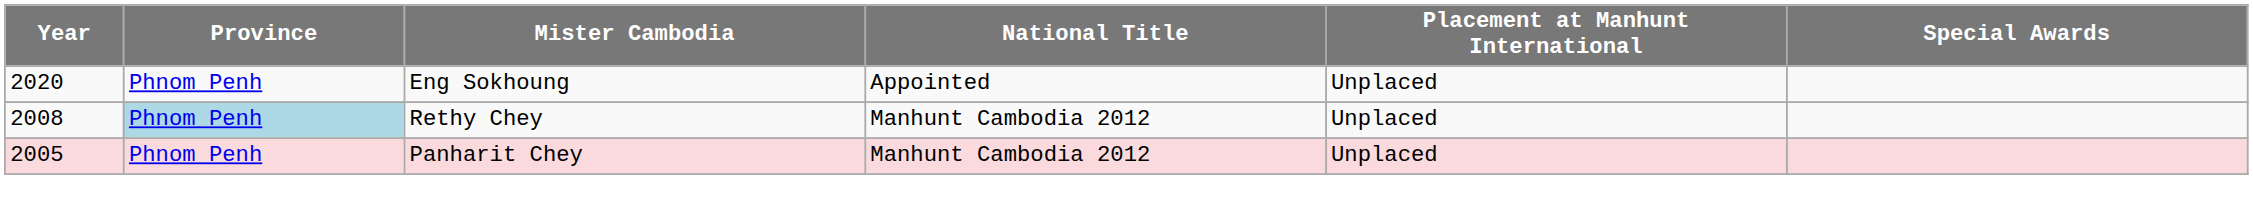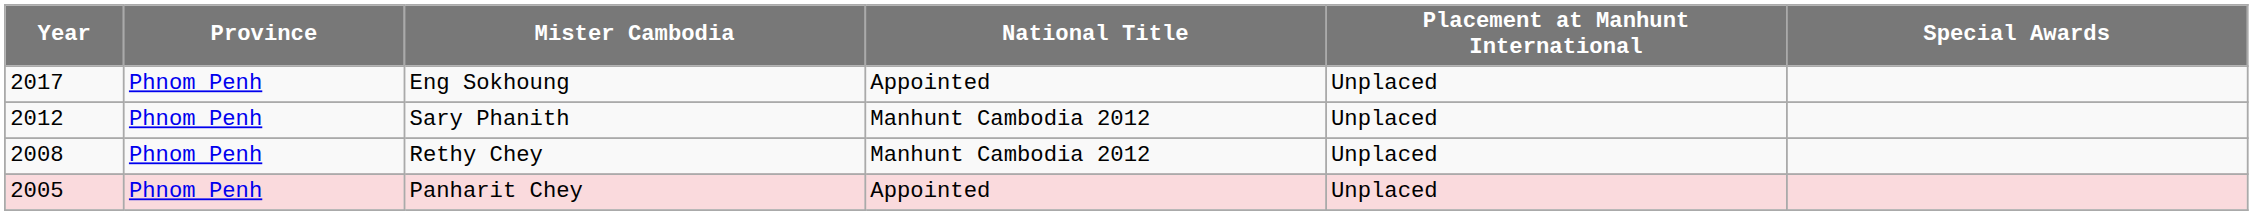 <table class="wikitable " style="font-size: 95%;">
 <tr>
 <th width="60" style="background-color:#787878;color:#FFFFFF;">Year</th>
 <th width="150" style="background-color:#787878;color:#FFFFFF;">Province</th>
 <th width="250" style="background-color:#787878;color:#FFFFFF;">Mister Cambodia</th>
 <th width="250" style="background-color:#787878;color:#FFFFFF;">National Title</th>
 <th width="250" style="background-color:#787878;color:#FFFFFF;">Placement at Manhunt International</th>
 <th width="250" style="background-color:#787878;color:#FFFFFF;">Special Awards</th>
 </tr>
 <tr>
-<td>2020</td>
+<td>2017</td>
 <td><a href='#'>Phnom Penh</a></td>
 <td>Eng Sokhoung</td>
 <td>Appointed</td>
 <td>Unplaced</td>
 <td></td>
 </tr>
 <tr>
+<td>2012</td>
+<td><a href='#'>Phnom Penh</a></td>
+<td>Sary Phanith</td>
+<td>Manhunt Cambodia 2012</td>
+<td>Unplaced</td>
+<td></td>
+</tr>
+<tr>
 <td>2008</td>
-<td style="background: lightblue;"><a href='#'>Phnom Penh</a></td>
+<td><a href='#'>Phnom Penh</a></td>
 <td>Rethy Chey</td>
 <td>Manhunt Cambodia 2012</td>
 <td>Unplaced</td>
 <td></td>
 </tr>
 <tr style="background-color:#FADADD; ">
 <td>2005</td>
 <td><a href='#'>Phnom Penh</a></td>
 <td>Panharit Chey</td>
-<td>Manhunt Cambodia 2012</td>
+<td>Appointed</td>
 <td>Unplaced</td>
 <td style="background:;"></td>
 </tr>
 </table>
